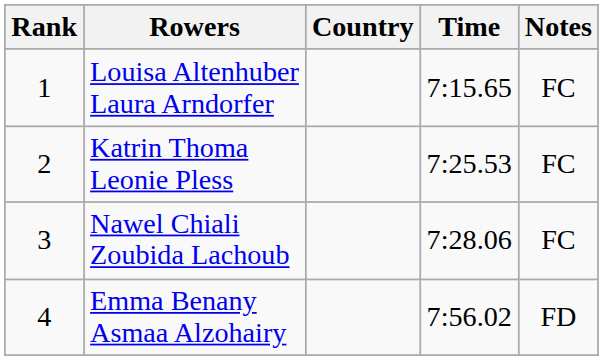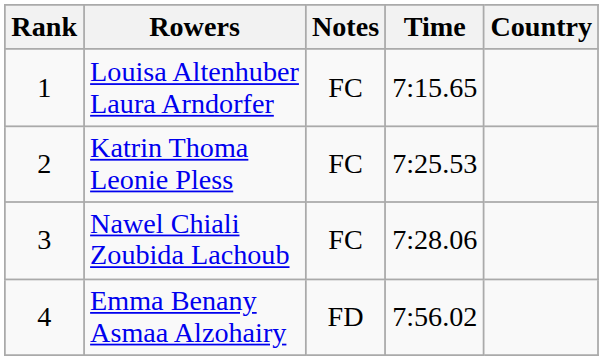 <table class="wikitable" style="text-align:center">
 <tr>
 <th>Rank</th>
 <th>Rowers</th>
+<th>Notes</th>
+<th>Time</th>
 <th>Country</th>
-<th>Time</th>
-<th>Notes</th>
 </tr>
 <tr>
 <td>1</td>
 <td align="left"><a href='#'>Louisa Altenhuber</a><br><a href='#'>Laura Arndorfer</a></td>
+<td>FC</td>
+<td>7:15.65</td>
 <td align="left"></td>
-<td>7:15.65</td>
-<td>FC</td>
 </tr>
 <tr>
 <td>2</td>
 <td align="left"><a href='#'>Katrin Thoma</a><br><a href='#'>Leonie Pless</a></td>
+<td>FC</td>
+<td>7:25.53</td>
 <td align="left"></td>
-<td>7:25.53</td>
-<td>FC</td>
 </tr>
 <tr>
 <td>3</td>
 <td align="left"><a href='#'>Nawel Chiali</a><br><a href='#'>Zoubida Lachoub</a></td>
+<td>FC</td>
+<td>7:28.06</td>
 <td align="left"></td>
-<td>7:28.06</td>
-<td>FC</td>
 </tr>
 <tr>
 <td>4</td>
 <td align="left"><a href='#'>Emma Benany</a><br><a href='#'>Asmaa Alzohairy</a></td>
+<td>FD</td>
+<td>7:56.02</td>
 <td align="left"></td>
-<td>7:56.02</td>
-<td>FD</td>
 </tr>
 </table>
